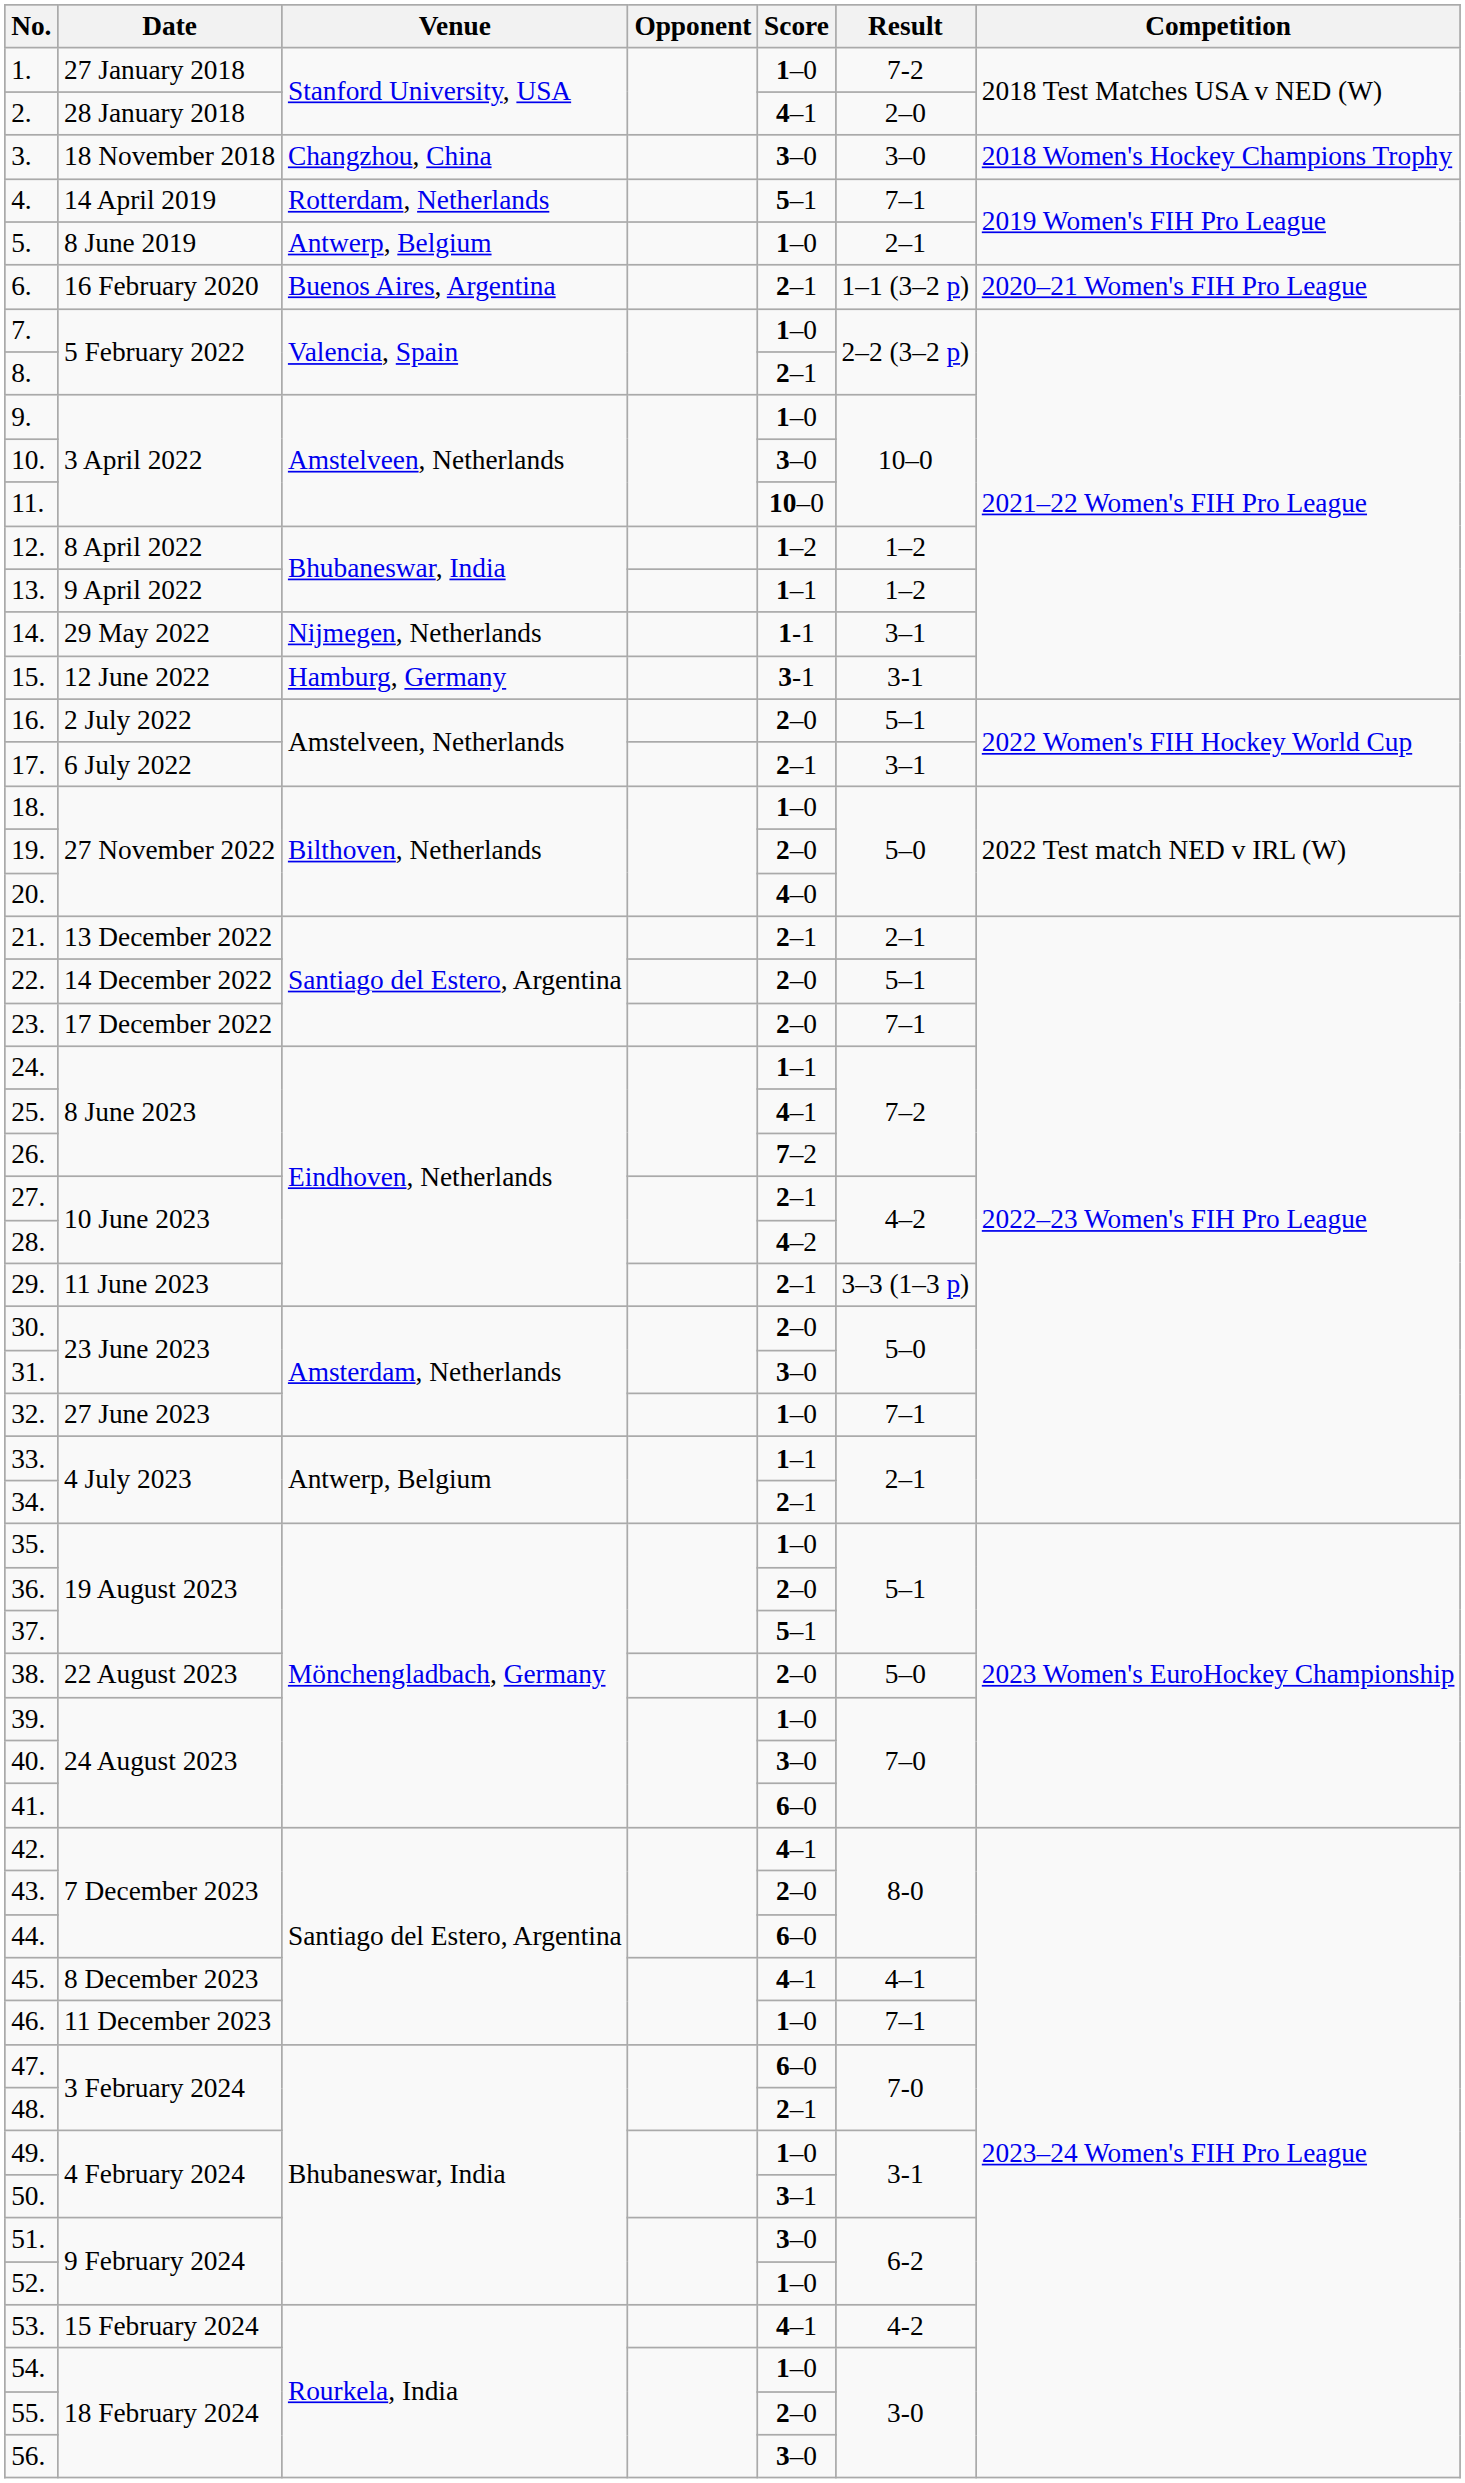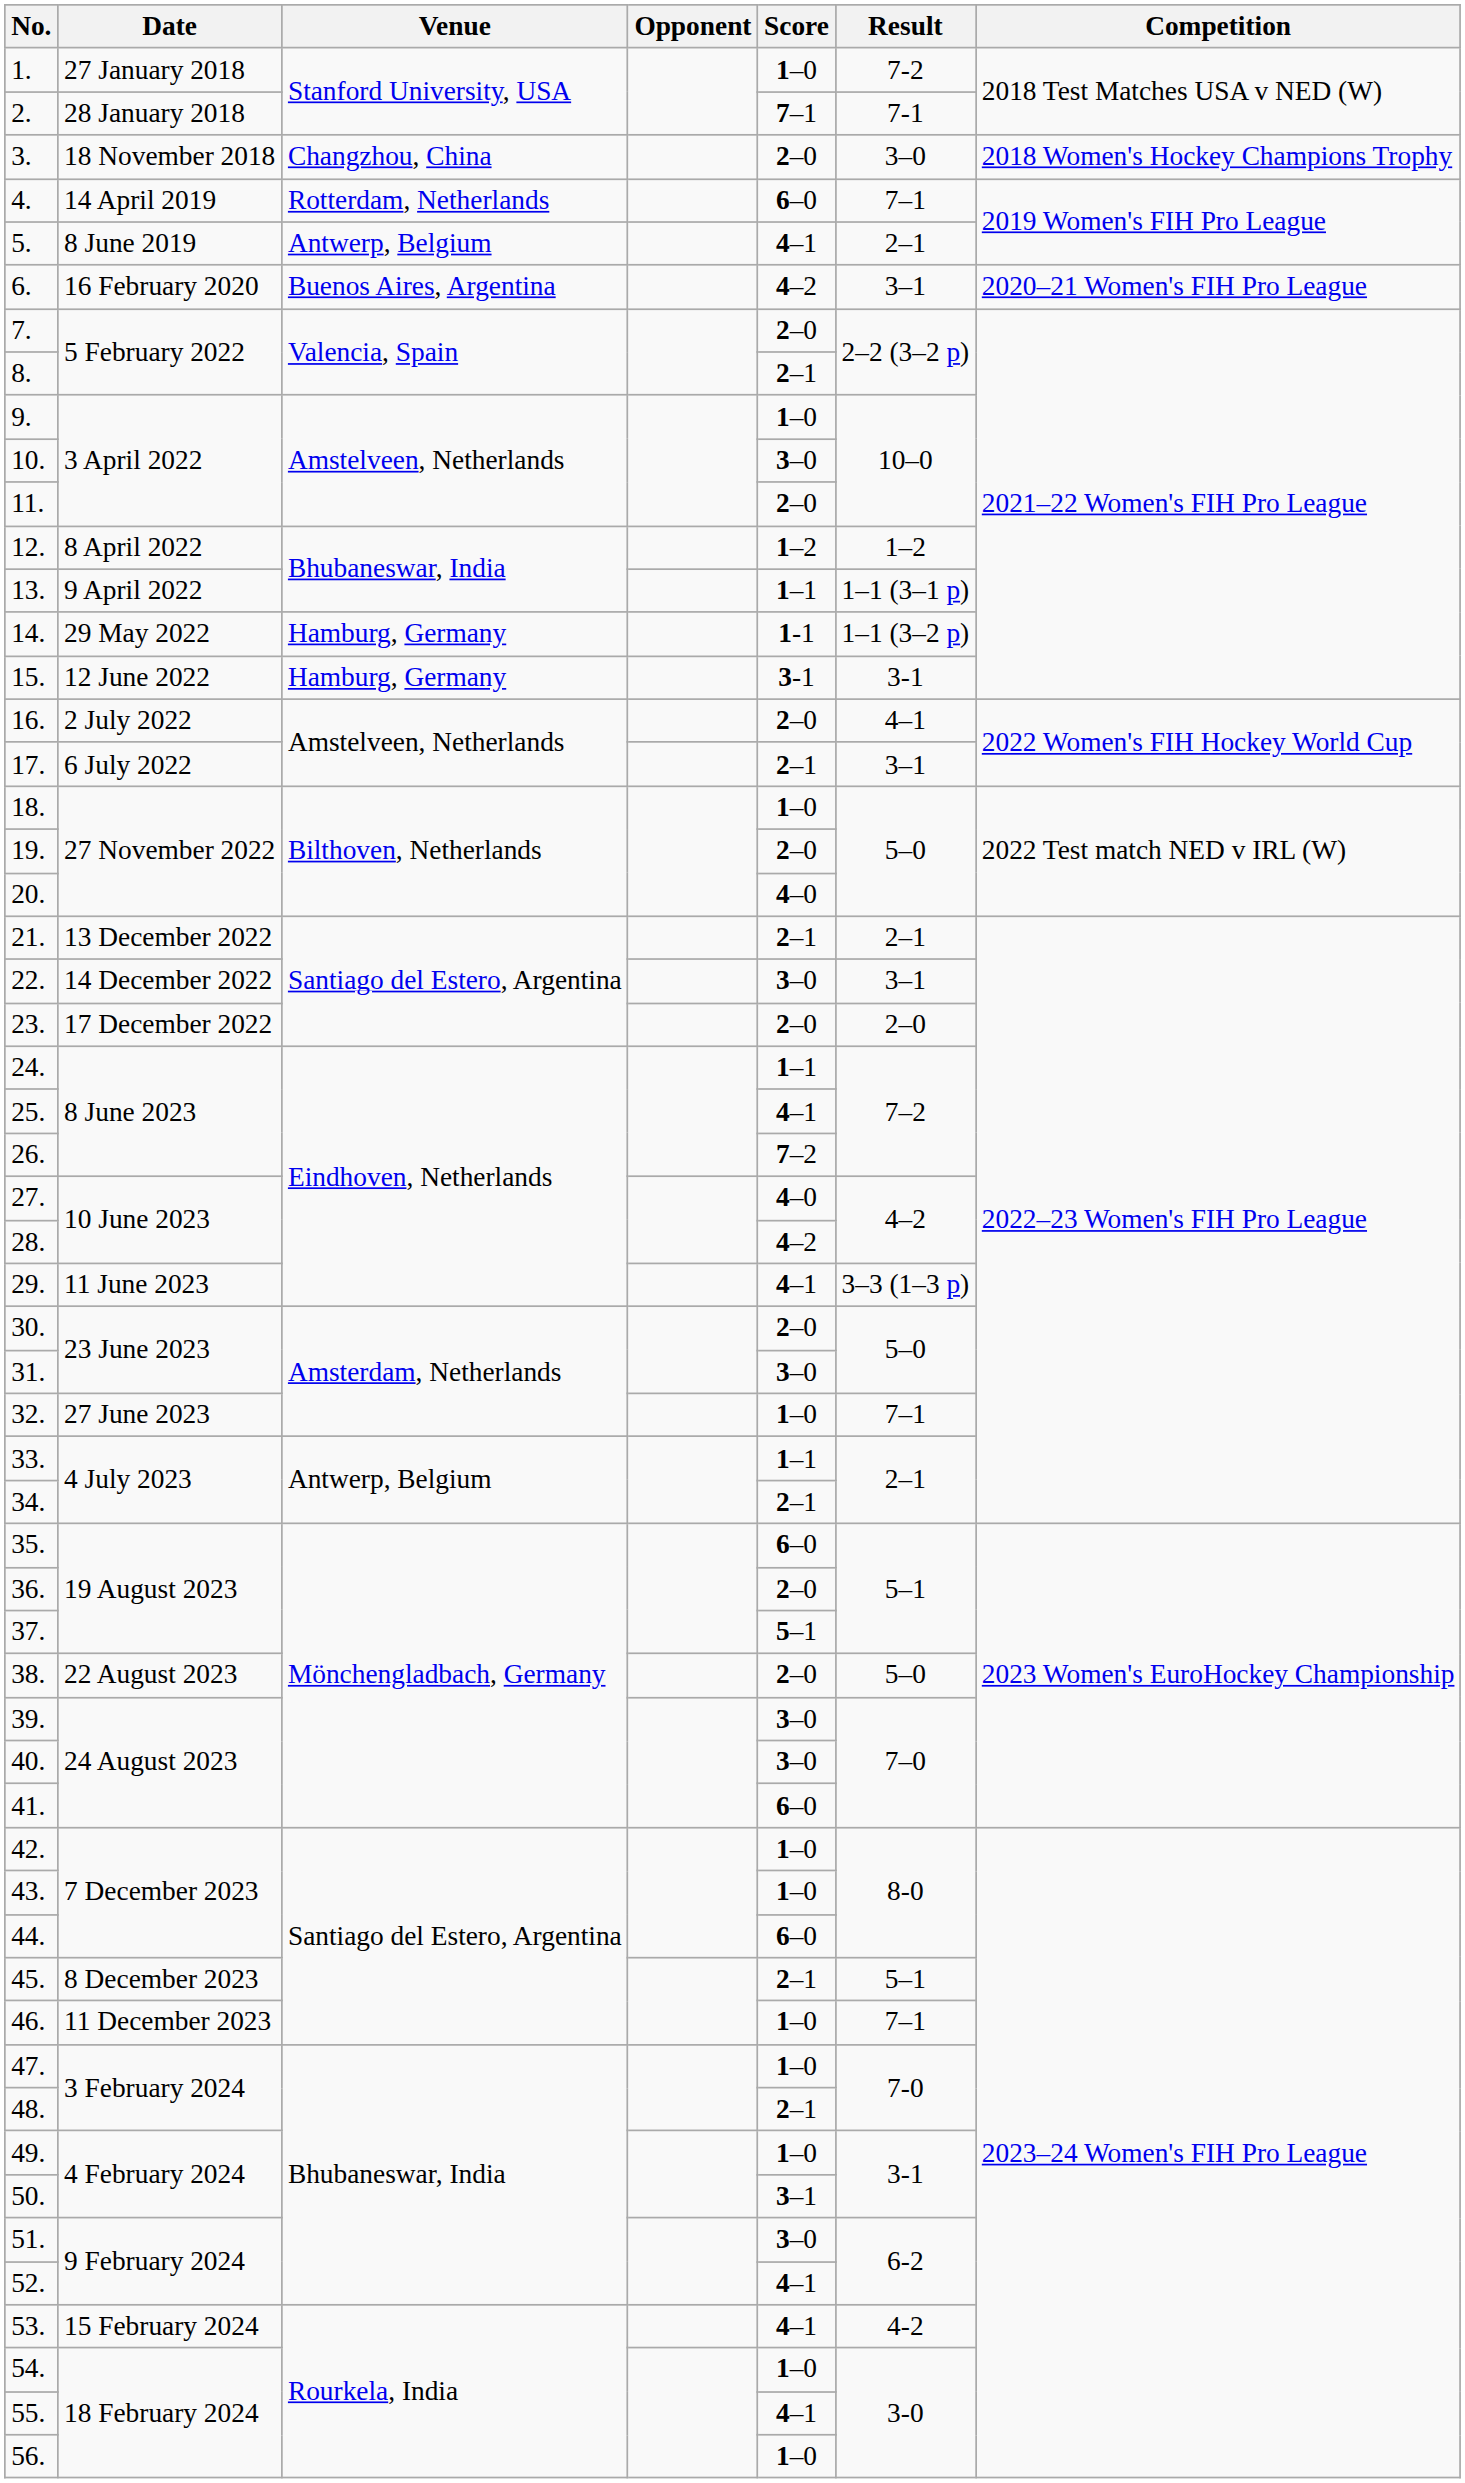 <table class="wikitable">
 <tr>
 <th>No.</th>
 <th>Date</th>
 <th>Venue</th>
 <th>Opponent</th>
 <th>Score</th>
 <th>Result</th>
 <th>Competition</th>
 </tr>
 <tr>
 <td>1.</td>
 <td>27 January 2018</td>
 <td rowspan=2><a href='#'>Stanford University</a>, <a href='#'>USA</a></td>
 <td rowspan=2></td>
 <td align=center><strong>1</strong>–0</td>
 <td align=center>7-2</td>
 <td rowspan=2>2018 Test Matches USA v NED (W) </td>
 </tr>
 <tr>
 <td>2.</td>
 <td>28 January 2018</td>
-<td align=center><strong>4</strong>–1</td>
-<td align=center>2–0</td>
+<td align=center><strong>7</strong>–1</td>
+<td align=center>7-1</td>
 </tr>
 <tr>
 <td>3.</td>
 <td>18 November 2018</td>
 <td><a href='#'>Changzhou</a>, <a href='#'>China</a></td>
 <td></td>
-<td align=center><strong>3</strong>–0</td>
+<td align=center><strong>2</strong>–0</td>
 <td align=center>3–0</td>
 <td><a href='#'>2018 Women's Hockey Champions Trophy</a></td>
 </tr>
 <tr>
 <td>4.</td>
 <td>14 April 2019</td>
 <td><a href='#'>Rotterdam</a>, <a href='#'>Netherlands</a></td>
 <td></td>
-<td align=center><strong>5</strong>–1</td>
+<td align=center><strong>6</strong>–0</td>
 <td align=center>7–1</td>
 <td rowspan=2><a href='#'>2019 Women's FIH Pro League</a></td>
 </tr>
 <tr>
 <td>5.</td>
 <td>8 June 2019</td>
 <td><a href='#'>Antwerp</a>, <a href='#'>Belgium</a></td>
 <td></td>
-<td align=center><strong>1</strong>–0</td>
+<td align=center><strong>4</strong>–1</td>
 <td align=center>2–1</td>
 </tr>
 <tr>
 <td>6.</td>
 <td>16 February 2020</td>
 <td><a href='#'>Buenos Aires</a>, <a href='#'>Argentina</a></td>
 <td></td>
-<td align=center><strong>2</strong>–1</td>
-<td align=center>1–1 (3–2 <a href='#'>p</a>)</td>
+<td align=center><strong>4</strong>–2</td>
+<td align=center>3–1</td>
 <td><a href='#'>2020–21 Women's FIH Pro League</a></td>
 </tr>
 <tr>
 <td>7.</td>
 <td rowspan=2>5 February 2022</td>
 <td rowspan=2><a href='#'>Valencia</a>, <a href='#'>Spain</a></td>
 <td rowspan=2></td>
-<td align=center><strong>1</strong>–0</td>
+<td align=center><strong>2</strong>–0</td>
 <td rowspan=2 align=center>2–2 (3–2 <a href='#'>p</a>)</td>
 <td rowspan=9><a href='#'>2021–22 Women's FIH Pro League</a></td>
 </tr>
 <tr>
 <td>8.</td>
 <td align=center><strong>2</strong>–1</td>
 </tr>
 <tr>
 <td>9.</td>
 <td rowspan=3>3 April 2022</td>
 <td rowspan=3><a href='#'>Amstelveen</a>, Netherlands</td>
 <td rowspan=3></td>
 <td align=center><strong>1</strong>–0</td>
 <td rowspan=3 align=center>10–0</td>
 </tr>
 <tr>
 <td>10.</td>
 <td align=center><strong>3</strong>–0</td>
 </tr>
 <tr>
 <td>11.</td>
-<td align=center><strong>10</strong>–0</td>
+<td align=center><strong>2</strong>–0</td>
 </tr>
 <tr>
 <td>12.</td>
 <td>8 April 2022</td>
 <td rowspan=2><a href='#'>Bhubaneswar</a>, <a href='#'>India</a></td>
 <td></td>
 <td align=center><strong>1</strong>–2</td>
 <td align=center>1–2</td>
 </tr>
 <tr>
 <td>13.</td>
 <td>9 April 2022</td>
 <td></td>
 <td align=center><strong>1</strong>–1</td>
-<td align=center>1–2</td>
+<td align=center>1–1 (3–1 <a href='#'>p</a>)</td>
 </tr>
 <tr>
 <td>14.</td>
 <td>29 May 2022</td>
-<td><a href='#'>Nijmegen</a>, Netherlands</td>
+<td><a href='#'>Hamburg</a>, <a href='#'>Germany</a></td>
 <td></td>
 <td align=center><strong>1</strong>-1</td>
-<td align=center>3–1</td>
+<td align=center>1–1 (3–2 <a href='#'>p</a>)</td>
 </tr>
 <tr>
 <td>15.</td>
 <td>12 June 2022</td>
 <td><a href='#'>Hamburg</a>, <a href='#'>Germany</a></td>
 <td></td>
 <td align=center><strong>3</strong>-1</td>
 <td align=center>3-1</td>
 </tr>
 <tr>
 <td>16.</td>
 <td>2 July 2022</td>
 <td rowspan=2>Amstelveen, Netherlands</td>
 <td></td>
 <td align=center><strong>2</strong>–0</td>
-<td align=center>5–1</td>
+<td align=center>4–1</td>
 <td rowspan=2><a href='#'>2022 Women's FIH Hockey World Cup</a></td>
 </tr>
 <tr>
 <td>17.</td>
 <td>6 July 2022</td>
 <td></td>
 <td align=center><strong>2</strong>–1</td>
 <td align=center>3–1</td>
 </tr>
 <tr>
 <td>18.</td>
 <td rowspan=3>27 November 2022</td>
 <td rowspan=3><a href='#'>Bilthoven</a>, Netherlands</td>
 <td rowspan=3></td>
 <td align=center><strong>1</strong>–0</td>
 <td rowspan=3  align=center>5–0</td>
 <td rowspan=3>2022 Test match NED v IRL (W) </td>
 </tr>
 <tr>
 <td>19.</td>
 <td align=center><strong>2</strong>–0</td>
 </tr>
 <tr>
 <td>20.</td>
 <td align=center><strong>4</strong>–0</td>
 </tr>
 <tr>
 <td>21.</td>
 <td>13 December 2022</td>
 <td rowspan=3><a href='#'>Santiago del Estero</a>, Argentina</td>
 <td></td>
 <td align=center><strong>2</strong>–1</td>
 <td align=center>2–1</td>
 <td rowspan=14><a href='#'>2022–23 Women's FIH Pro League</a></td>
 </tr>
 <tr>
 <td>22.</td>
 <td>14 December 2022</td>
 <td></td>
-<td align=center><strong>2</strong>–0</td>
-<td align=center>5–1</td>
+<td align=center><strong>3</strong>–0</td>
+<td align=center>3–1</td>
 </tr>
 <tr>
 <td>23.</td>
 <td>17 December 2022</td>
 <td></td>
 <td align=center><strong>2</strong>–0</td>
-<td align=center>7–1</td>
+<td align=center>2–0</td>
 </tr>
 <tr>
 <td>24.</td>
 <td rowspan=3>8 June 2023</td>
 <td rowspan=6><a href='#'>Eindhoven</a>, Netherlands</td>
 <td rowspan=3></td>
 <td align=center><strong>1</strong>–1</td>
 <td rowspan=3 align=center>7–2</td>
 </tr>
 <tr>
 <td>25.</td>
 <td align=center><strong>4</strong>–1</td>
 </tr>
 <tr>
 <td>26.</td>
 <td align=center><strong>7</strong>–2</td>
 </tr>
 <tr>
 <td>27.</td>
 <td rowspan=2>10 June 2023</td>
 <td rowspan=2></td>
-<td align=center><strong>2</strong>–1</td>
+<td align=center><strong>4</strong>–0</td>
 <td rowspan=2 align=center>4–2</td>
 </tr>
 <tr>
 <td>28.</td>
 <td align=center><strong>4</strong>–2</td>
 </tr>
 <tr>
 <td>29.</td>
 <td>11 June 2023</td>
 <td></td>
-<td align=center><strong>2</strong>–1</td>
+<td align=center><strong>4</strong>–1</td>
 <td align=center>3–3 (1–3 <a href='#'>p</a>)</td>
 </tr>
 <tr>
 <td>30.</td>
 <td rowspan=2>23 June 2023</td>
 <td rowspan=3><a href='#'>Amsterdam</a>, Netherlands</td>
 <td rowspan=2></td>
 <td align=center><strong>2</strong>–0</td>
 <td rowspan=2 align=center>5–0</td>
 </tr>
 <tr>
 <td>31.</td>
 <td align=center><strong>3</strong>–0</td>
 </tr>
 <tr>
 <td>32.</td>
 <td>27 June 2023</td>
 <td></td>
 <td align=center><strong>1</strong>–0</td>
 <td align=center>7–1</td>
 </tr>
 <tr>
 <td>33.</td>
 <td rowspan=2>4 July 2023</td>
 <td rowspan=2>Antwerp, Belgium</td>
 <td rowspan=2></td>
 <td align=center><strong>1</strong>–1</td>
 <td rowspan=2 align=center>2–1</td>
 </tr>
 <tr>
 <td>34.</td>
 <td align=center><strong>2</strong>–1</td>
 </tr>
 <tr>
 <td>35.</td>
 <td rowspan=3>19 August 2023</td>
 <td rowspan=7><a href='#'>Mönchengladbach</a>, <a href='#'>Germany</a></td>
 <td rowspan=3></td>
-<td align=center><strong>1</strong>–0</td>
+<td align=center><strong>6</strong>–0</td>
 <td rowspan=3 align=center>5–1</td>
 <td rowspan=7><a href='#'>2023 Women's EuroHockey Championship</a></td>
 </tr>
 <tr>
 <td>36.</td>
 <td align=center><strong>2</strong>–0</td>
 </tr>
 <tr>
 <td>37.</td>
 <td align=center><strong>5</strong>–1</td>
 </tr>
 <tr>
 <td>38.</td>
 <td>22 August 2023</td>
 <td></td>
 <td align=center><strong>2</strong>–0</td>
 <td align=center>5–0</td>
 </tr>
 <tr>
 <td>39.</td>
 <td rowspan=3>24 August 2023</td>
 <td rowspan=3></td>
-<td align=center><strong>1</strong>–0</td>
+<td align=center><strong>3</strong>–0</td>
 <td rowspan=3 align=center>7–0</td>
 </tr>
 <tr>
 <td>40.</td>
 <td align=center><strong>3</strong>–0</td>
 </tr>
 <tr>
 <td>41.</td>
 <td align=center><strong>6</strong>–0</td>
 </tr>
 <tr>
 <td>42.</td>
 <td rowspan=3>7 December 2023</td>
 <td rowspan=5>Santiago del Estero, Argentina</td>
 <td rowspan=3></td>
-<td align=center><strong>4</strong>–1</td>
+<td align=center><strong>1</strong>–0</td>
 <td rowspan=3 align=center>8-0</td>
 <td rowspan=15><a href='#'>2023–24 Women's FIH Pro League</a></td>
 </tr>
 <tr>
 <td>43.</td>
-<td align=center><strong>2</strong>–0</td>
+<td align=center><strong>1</strong>–0</td>
 </tr>
 <tr>
 <td>44.</td>
 <td align=center><strong>6</strong>–0</td>
 </tr>
 <tr>
 <td>45.</td>
 <td>8 December 2023</td>
 <td rowspan=2></td>
-<td align=center><strong>4</strong>–1</td>
-<td align=center>4–1</td>
+<td align=center><strong>2</strong>–1</td>
+<td align=center>5–1</td>
 </tr>
 <tr>
 <td>46.</td>
 <td>11 December 2023</td>
 <td align=center><strong>1</strong>–0</td>
 <td align=center>7–1</td>
 </tr>
 <tr>
 <td>47.</td>
 <td rowspan=2>3 February 2024</td>
 <td rowspan=6>Bhubaneswar, India</td>
 <td rowspan=2></td>
-<td align=center><strong>6</strong>–0</td>
+<td align=center><strong>1</strong>–0</td>
 <td rowspan=2 align=center>7-0</td>
 </tr>
 <tr>
 <td>48.</td>
 <td align=center><strong>2</strong>–1</td>
 </tr>
 <tr>
 <td>49.</td>
 <td rowspan=2>4 February 2024</td>
 <td rowspan=2></td>
 <td align=center><strong>1</strong>–0</td>
 <td rowspan=2 align=center>3-1</td>
 </tr>
 <tr>
 <td>50.</td>
 <td align=center><strong>3</strong>–1</td>
 </tr>
 <tr>
 <td>51.</td>
 <td rowspan=2>9 February 2024</td>
 <td rowspan=2></td>
 <td align=center><strong>3</strong>–0</td>
 <td rowspan=2 align=center>6-2</td>
 </tr>
 <tr>
 <td>52.</td>
-<td align=center><strong>1</strong>–0</td>
+<td align=center><strong>4</strong>–1</td>
 </tr>
 <tr>
 <td>53.</td>
 <td>15 February 2024</td>
 <td rowspan=4><a href='#'>Rourkela</a>, India</td>
 <td></td>
 <td align=center><strong>4</strong>–1</td>
 <td align=center>4-2</td>
 </tr>
 <tr>
 <td>54.</td>
 <td rowspan=3>18 February 2024</td>
 <td rowspan=3></td>
 <td align=center><strong>1</strong>–0</td>
 <td rowspan=3 align=center>3-0</td>
 </tr>
 <tr>
 <td>55.</td>
-<td align=center><strong>2</strong>–0</td>
+<td align=center><strong>4</strong>–1</td>
 </tr>
 <tr>
 <td>56.</td>
-<td align=center><strong>3</strong>–0</td>
+<td align=center><strong>1</strong>–0</td>
 </tr>
 </table>
